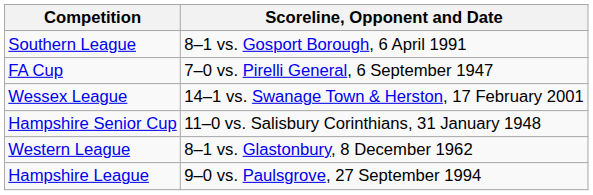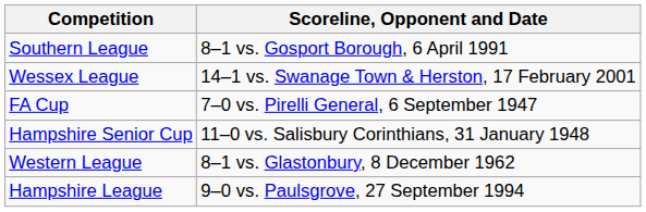 <table class="wikitable">
 <tr>
 <th>Competition</th>
 <th>Scoreline, Opponent and Date</th>
 </tr>
 <tr>
 <td><a href='#'>Southern League</a></td>
 <td>8–1 vs. <a href='#'>Gosport Borough</a>, 6 April 1991</td>
 </tr>
 <tr>
+<td><a href='#'>Wessex League</a></td>
+<td>14–1 vs. <a href='#'>Swanage Town & Herston</a>, 17 February 2001</td>
+</tr>
+<tr>
 <td><a href='#'>FA Cup</a></td>
 <td>7–0 vs. <a href='#'>Pirelli General</a>, 6 September 1947</td>
-</tr>
-<tr>
-<td><a href='#'>Wessex League</a></td>
-<td>14–1 vs. <a href='#'>Swanage Town & Herston</a>, 17 February 2001</td>
 </tr>
 <tr>
 <td><a href='#'>Hampshire Senior Cup</a></td>
 <td>11–0 vs. Salisbury Corinthians, 31 January 1948</td>
 </tr>
 <tr>
 <td><a href='#'>Western League</a></td>
 <td>8–1 vs. <a href='#'>Glastonbury</a>, 8 December 1962</td>
 </tr>
 <tr>
 <td><a href='#'>Hampshire League</a></td>
 <td>9–0 vs. <a href='#'>Paulsgrove</a>, 27 September 1994</td>
 </tr>
 </table>
